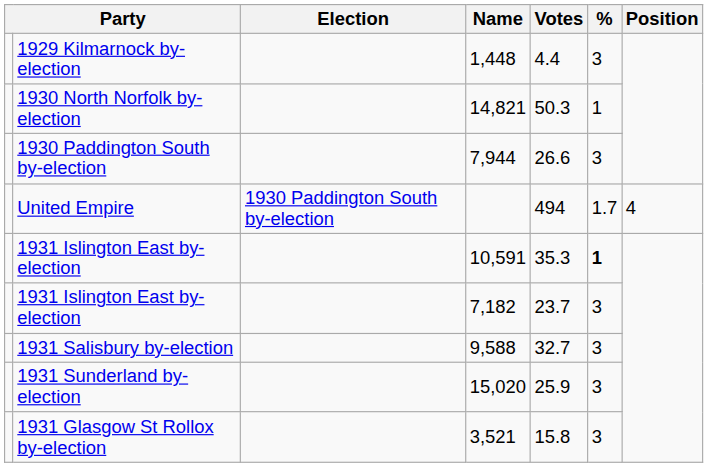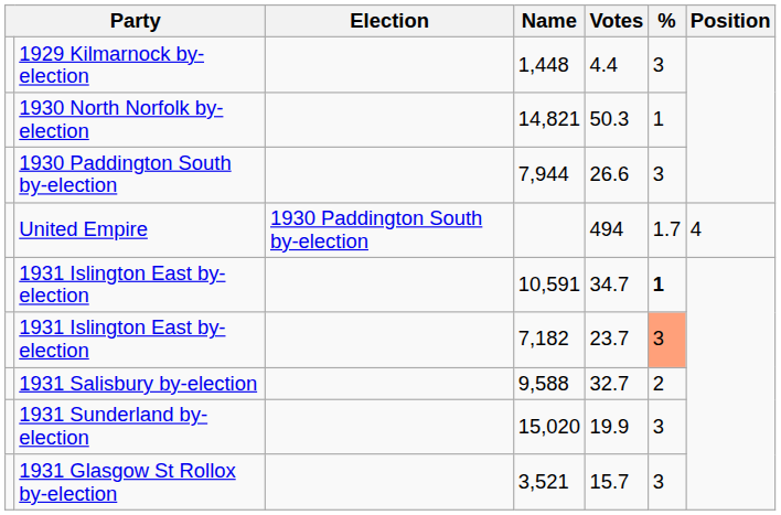 <table class="wikitable sortable">
 <tr>
 <th colspan=2>Party</th>
 <th>Election</th>
 <th>Name</th>
 <th>Votes</th>
 <th>%</th>
 <th>Position</th>
 </tr>
 <tr>
 <td></td>
 <td><a href='#'>1929 Kilmarnock by-election</a></td>
 <td></td>
 <td>1,448</td>
 <td>4.4</td>
 <td>3</td>
 </tr>
 <tr>
 <td></td>
 <td><a href='#'>1930 North Norfolk by-election</a></td>
 <td></td>
 <td>14,821</td>
 <td>50.3</td>
 <td>1</td>
 </tr>
 <tr>
 <td></td>
 <td><a href='#'>1930 Paddington South by-election</a></td>
 <td></td>
 <td>7,944</td>
 <td>26.6</td>
 <td>3</td>
 </tr>
 <tr>
 <td></td>
 <td><a href='#'>United Empire</a></td>
 <td><a href='#'>1930 Paddington South by-election</a></td>
 <td></td>
 <td>494</td>
 <td>1.7</td>
 <td>4</td>
 </tr>
 <tr>
 <td></td>
 <td><a href='#'>1931 Islington East by-election</a></td>
 <td></td>
 <td>10,591</td>
-<td>35.3</td>
+<td>34.7</td>
 <td><strong>1</strong></td>
 </tr>
 <tr>
 <td></td>
 <td><a href='#'>1931 Islington East by-election</a></td>
 <td></td>
 <td>7,182</td>
 <td>23.7</td>
-<td>3</td>
+<td style="background: lightsalmon;">3</td>
 </tr>
 <tr>
 <td></td>
 <td><a href='#'>1931 Salisbury by-election</a></td>
 <td></td>
 <td>9,588</td>
 <td>32.7</td>
-<td>3</td>
+<td>2</td>
 </tr>
 <tr>
 <td></td>
 <td><a href='#'>1931 Sunderland by-election</a></td>
 <td></td>
 <td>15,020</td>
-<td>25.9</td>
+<td>19.9</td>
 <td>3</td>
 </tr>
 <tr>
 <td></td>
 <td><a href='#'>1931 Glasgow St Rollox by-election</a></td>
 <td></td>
 <td>3,521</td>
-<td>15.8</td>
+<td>15.7</td>
 <td>3</td>
 </tr>
 </table>
